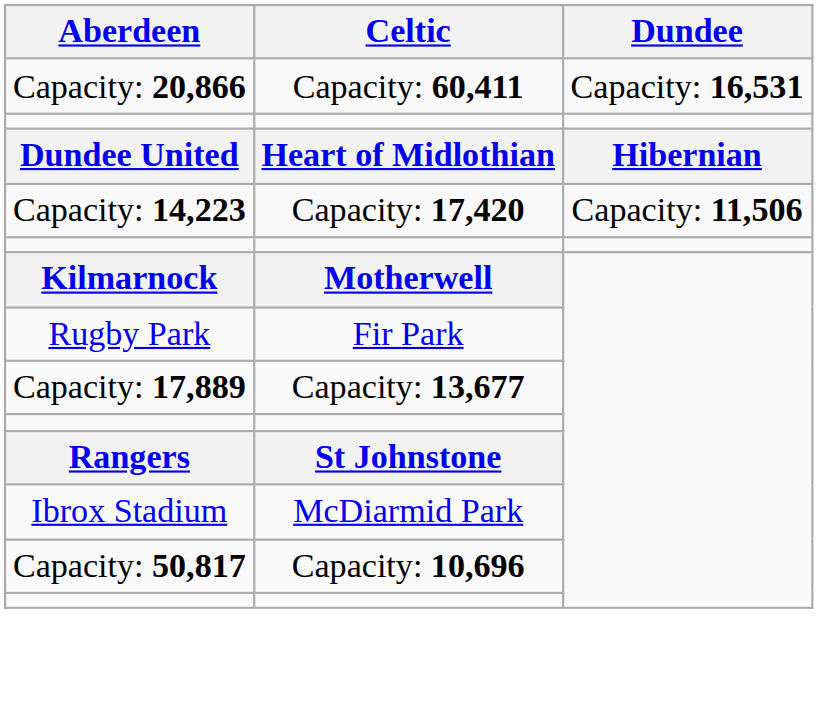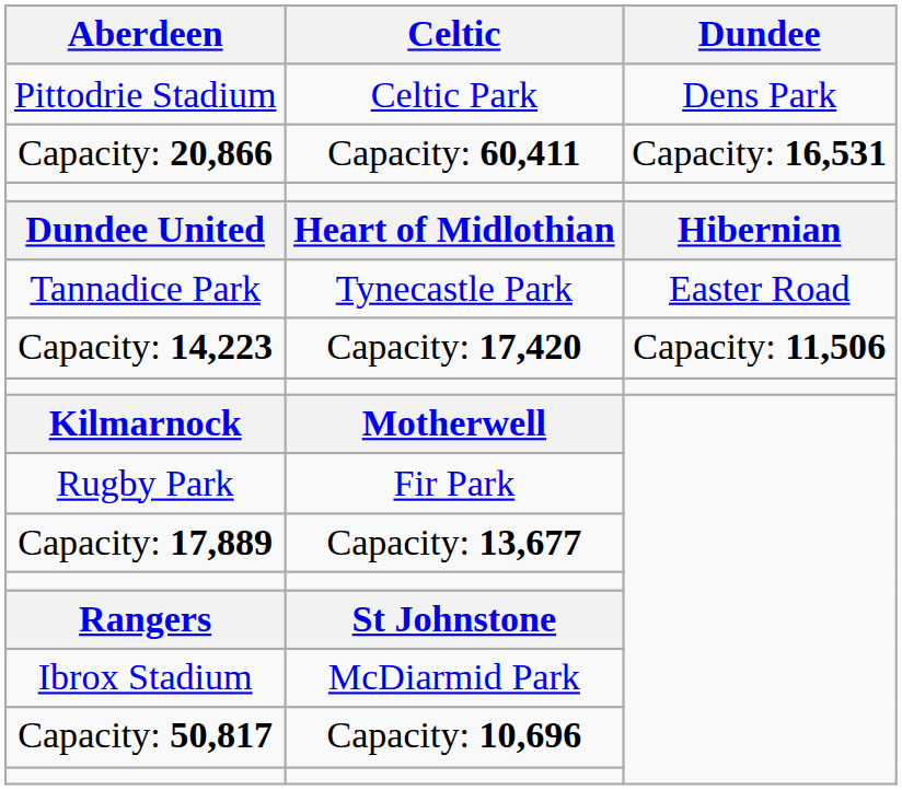 <table class="wikitable" style="text-align:center">
 <tr>
 <th><a href='#'>Aberdeen</a></th>
 <th><a href='#'>Celtic</a></th>
 <th><a href='#'>Dundee</a></th>
+</tr>
+<tr>
+<td><a href='#'>Pittodrie Stadium</a></td>
+<td><a href='#'>Celtic Park</a></td>
+<td><a href='#'>Dens Park</a></td>
 </tr>
 <tr>
 <td>Capacity: <strong>20,866</strong></td>
 <td>Capacity: <strong>60,411</strong></td>
 <td>Capacity: <strong>16,531</strong></td>
 </tr>
 <tr>
 <td></td>
 <td></td>
 <td></td>
 </tr>
 <tr>
 <th><a href='#'>Dundee United</a></th>
 <th><a href='#'>Heart of Midlothian</a></th>
 <th><a href='#'>Hibernian</a></th>
+</tr>
+<tr>
+<td><a href='#'>Tannadice Park</a></td>
+<td><a href='#'>Tynecastle Park</a></td>
+<td><a href='#'>Easter Road</a></td>
 </tr>
 <tr>
 <td>Capacity: <strong>14,223</strong></td>
 <td>Capacity: <strong>17,420</strong></td>
 <td>Capacity: <strong>11,506</strong></td>
 </tr>
 <tr>
 <td></td>
 <td></td>
 <td></td>
 </tr>
 <tr>
 <th><a href='#'>Kilmarnock</a></th>
 <th><a href='#'>Motherwell</a></th>
 </tr>
 <tr>
 <td><a href='#'>Rugby Park</a></td>
 <td><a href='#'>Fir Park</a></td>
 </tr>
 <tr>
 <td>Capacity: <strong>17,889</strong></td>
 <td>Capacity: <strong>13,677</strong></td>
 </tr>
 <tr>
 <td></td>
 <td></td>
 </tr>
 <tr>
 <th><a href='#'>Rangers</a></th>
 <th><a href='#'>St Johnstone</a></th>
 </tr>
 <tr>
 <td><a href='#'>Ibrox Stadium</a></td>
 <td><a href='#'>McDiarmid Park</a></td>
 </tr>
 <tr>
 <td>Capacity: <strong>50,817</strong></td>
 <td>Capacity: <strong>10,696</strong></td>
 </tr>
 <tr>
 <td></td>
 <td></td>
 </tr>
 </table>
